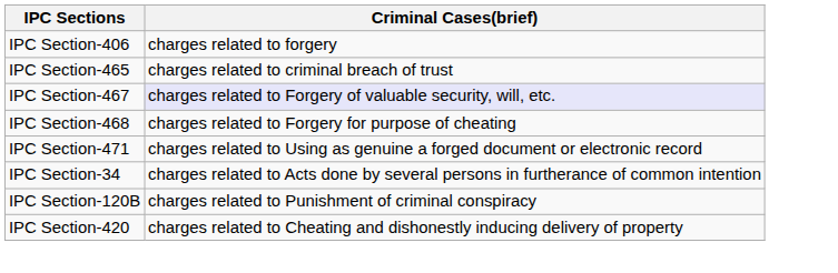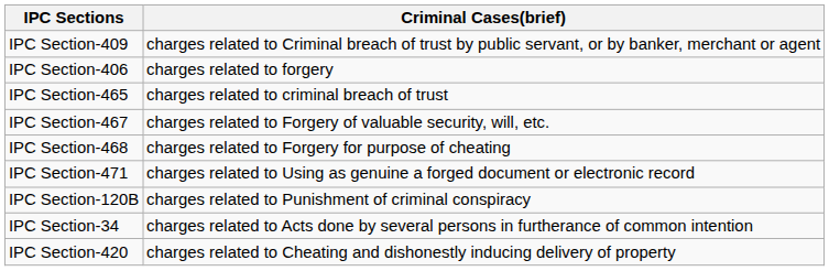 <table class="wikitable">
 <tr>
 <th>IPC Sections</th>
 <th>Criminal Cases(brief)</th>
+</tr>
+<tr>
+<td>IPC Section-409</td>
+<td>charges related to Criminal breach of trust by public servant, or by banker, merchant or agent</td>
 </tr>
 <tr>
 <td>IPC Section-406</td>
 <td>charges related to forgery</td>
 </tr>
 <tr>
 <td>IPC Section-465</td>
 <td>charges related to criminal breach of trust</td>
 </tr>
 <tr>
 <td>IPC Section-467</td>
-<td style="background: lavender;">charges related to Forgery of valuable security, will, etc.</td>
+<td>charges related to Forgery of valuable security, will, etc.</td>
 </tr>
 <tr>
 <td>IPC Section-468</td>
 <td>charges related to Forgery for purpose of cheating</td>
 </tr>
 <tr>
 <td>IPC Section-471</td>
 <td>charges related to Using as genuine a forged document or electronic record</td>
 </tr>
 <tr>
+<td>IPC Section-120B</td>
+<td>charges related to Punishment of criminal conspiracy</td>
+</tr>
+<tr>
 <td>IPC Section-34</td>
 <td>charges related to Acts done by several persons in furtherance of common intention</td>
-</tr>
-<tr>
-<td>IPC Section-120B</td>
-<td>charges related to Punishment of criminal conspiracy</td>
 </tr>
 <tr>
 <td>IPC Section-420</td>
 <td>charges related to Cheating and dishonestly inducing delivery of property</td>
 </tr>
 </table>
